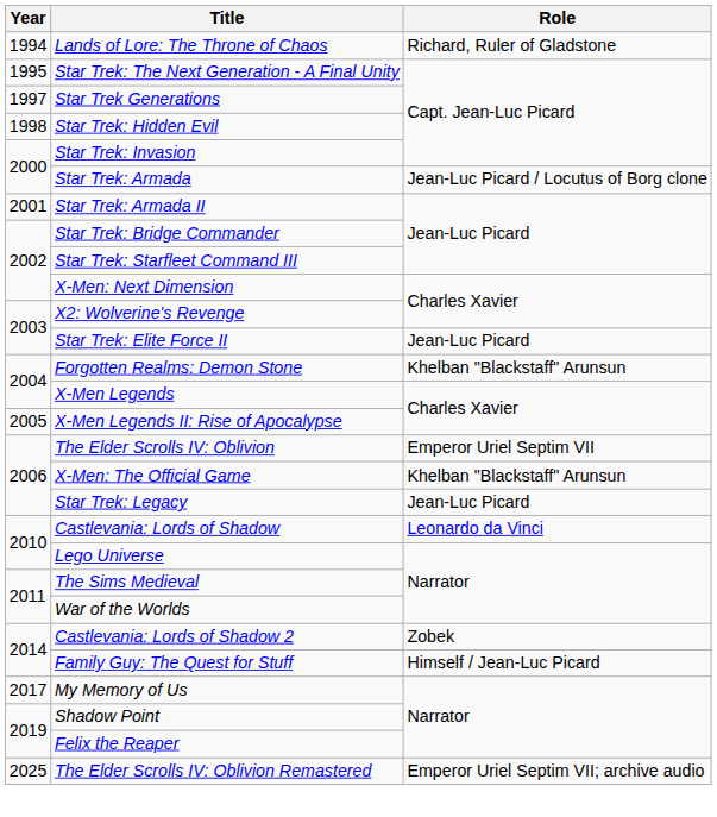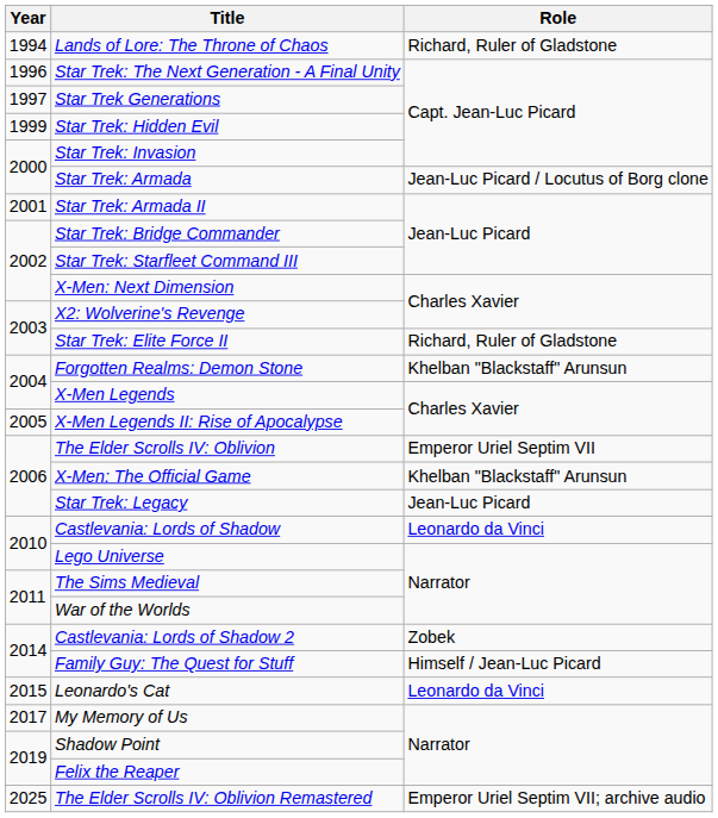 <table class="wikitable sortable">
 <tr>
 <th>Year</th>
 <th>Title</th>
 <th>Role</th>
 </tr>
 <tr>
 <td>1994</td>
 <td><em><a href='#'>Lands of Lore: The Throne of Chaos</a></em></td>
 <td>Richard, Ruler of Gladstone</td>
 </tr>
 <tr>
-<td>1995</td>
+<td>1996</td>
 <td><em><a href='#'>Star Trek: The Next Generation - A Final Unity</a></em></td>
 <td rowspan="4">Capt. Jean-Luc Picard</td>
 </tr>
 <tr>
 <td>1997</td>
 <td><em><a href='#'>Star Trek Generations</a></em></td>
 </tr>
 <tr>
-<td>1998</td>
+<td>1999</td>
 <td><em><a href='#'>Star Trek: Hidden Evil</a></em></td>
 </tr>
 <tr>
 <td rowspan=2>2000</td>
 <td><em><a href='#'>Star Trek: Invasion</a></em></td>
 </tr>
 <tr>
 <td><em><a href='#'>Star Trek: Armada</a></em></td>
 <td>Jean-Luc Picard / Locutus of Borg clone</td>
 </tr>
 <tr>
 <td>2001</td>
 <td><em><a href='#'>Star Trek: Armada II</a></em></td>
 <td rowspan="3">Jean-Luc Picard</td>
 </tr>
 <tr>
 <td rowspan=3>2002</td>
 <td><em><a href='#'>Star Trek: Bridge Commander</a></em></td>
 </tr>
 <tr>
 <td><em><a href='#'>Star Trek: Starfleet Command III</a></em></td>
 </tr>
 <tr>
 <td><em><a href='#'>X-Men: Next Dimension</a></em></td>
 <td rowspan="2">Charles Xavier</td>
 </tr>
 <tr>
 <td rowspan=2>2003</td>
 <td><em><a href='#'>X2: Wolverine's Revenge</a></em></td>
 </tr>
 <tr>
 <td><em><a href='#'>Star Trek: Elite Force II</a></em></td>
-<td>Jean-Luc Picard</td>
+<td>Richard, Ruler of Gladstone</td>
 </tr>
 <tr>
 <td rowspan=2>2004</td>
 <td><em><a href='#'>Forgotten Realms: Demon Stone</a></em></td>
 <td>Khelban "Blackstaff" Arunsun</td>
 </tr>
 <tr>
 <td><em><a href='#'>X-Men Legends</a></em></td>
 <td rowspan="2">Charles Xavier</td>
 </tr>
 <tr>
 <td>2005</td>
 <td><em><a href='#'>X-Men Legends II: Rise of Apocalypse</a></em></td>
 </tr>
 <tr>
 <td rowspan=3>2006</td>
 <td data-sort-value="Elder Scrolls IV: Oblivion, The"><em><a href='#'>The Elder Scrolls IV: Oblivion</a></em></td>
 <td>Emperor Uriel Septim VII</td>
 </tr>
 <tr>
 <td><em><a href='#'>X-Men: The Official Game</a></em></td>
 <td>Khelban "Blackstaff" Arunsun</td>
 </tr>
 <tr>
 <td><em><a href='#'>Star Trek: Legacy</a></em></td>
 <td>Jean-Luc Picard</td>
 </tr>
 <tr>
 <td rowspan=2>2010</td>
 <td><em><a href='#'>Castlevania: Lords of Shadow</a></em></td>
 <td><a href='#'>Leonardo da Vinci</a></td>
 </tr>
 <tr>
 <td><em><a href='#'>Lego Universe</a></em></td>
 <td rowspan="3">Narrator</td>
 </tr>
 <tr>
 <td rowspan=2>2011</td>
 <td data-sort-value="Sims Medieval, The"><em><a href='#'>The Sims Medieval</a></em></td>
 </tr>
 <tr>
 <td><em>War of the Worlds</em></td>
 </tr>
 <tr>
 <td rowspan=2>2014</td>
 <td><em><a href='#'>Castlevania: Lords of Shadow 2</a></em></td>
 <td>Zobek</td>
 </tr>
 <tr>
 <td><em><a href='#'>Family Guy: The Quest for Stuff</a></em></td>
 <td>Himself / Jean-Luc Picard</td>
 </tr>
 <tr>
+<td>2015</td>
+<td><em>Leonardo's Cat</em></td>
+<td><a href='#'>Leonardo da Vinci</a></td>
+</tr>
+<tr>
 <td>2017</td>
 <td><em>My Memory of Us</em></td>
 <td rowspan="3">Narrator</td>
 </tr>
 <tr>
 <td rowspan=2>2019</td>
 <td><em>Shadow Point</em></td>
 </tr>
 <tr>
 <td><em><a href='#'>Felix the Reaper</a></em></td>
 </tr>
 <tr>
 <td>2025</td>
 <td><a href='#'><em>The Elder Scrolls IV: Oblivion Remastered</em></a></td>
 <td>Emperor Uriel Septim VII; archive audio</td>
 </tr>
 </table>
